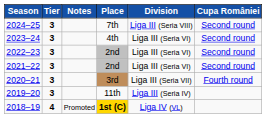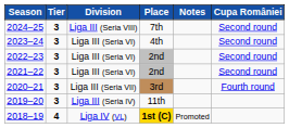 <table class="wikitable" style="text-align:center; font-size:90%">
 <tr>
 <th style="background:#1450a6;color:#ffffff;border:1px solid #100d08;">Season</th>
 <th style="background:#1450a6;color:#ffffff;border:1px solid #100d08;">Tier</th>
+<th style="background:#1450a6;color:#ffffff;border:1px solid #100d08;">Division</th>
+<th style="background:#1450a6;color:#ffffff;border:1px solid #100d08;">Place</th>
 <th style="background:#1450a6;color:#ffffff;border:1px solid #100d08;">Notes</th>
-<th style="background:#1450a6;color:#ffffff;border:1px solid #100d08;">Place</th>
-<th style="background:#1450a6;color:#ffffff;border:1px solid #100d08;">Division</th>
 <th style="background:#1450a6;color:#ffffff;border:1px solid #100d08;">Cupa României</th>
 </tr>
 <tr>
 <td><a href='#'>2024–25</a></td>
 <td><strong>3</strong></td>
+<td><a href='#'>Liga III</a> <small>(Seria VIII)</small></td>
+<td>7th</td>
 <td></td>
-<td>7th</td>
-<td><a href='#'>Liga III</a> <small>(Seria VIII)</small></td>
 <td><a href='#'>Second round</a></td>
 </tr>
 <tr>
 <td><a href='#'>2023–24</a></td>
 <td><strong>3</strong></td>
+<td>Liga III <small>(Seria VI)</small></td>
+<td>4th</td>
 <td></td>
-<td>4th</td>
-<td>Liga III <small>(Seria VI)</small></td>
 <td><a href='#'>Second round</a></td>
 </tr>
 <tr>
 <td><a href='#'>2022–23</a></td>
 <td><strong>3</strong></td>
+<td>Liga III <small>(Seria VI)</small></td>
+<td align=center bgcolor=silver>2nd</td>
 <td></td>
-<td align=center bgcolor=silver>2nd</td>
-<td>Liga III <small>(Seria VI)</small></td>
 <td><a href='#'>Second round</a></td>
 </tr>
 <tr>
 <td><a href='#'>2021–22</a></td>
 <td><strong>3</strong></td>
+<td>Liga III <small>(Seria VI)</small></td>
+<td align=center bgcolor=silver>2nd</td>
 <td></td>
-<td align=center bgcolor=silver>2nd</td>
-<td>Liga III <small>(Seria VI)</small></td>
 <td><a href='#'>Second round</a></td>
 </tr>
 <tr>
 <td><a href='#'>2020–21</a></td>
 <td><strong>3</strong></td>
+<td>Liga III <small>(Seria VII)</small></td>
+<td align=center bgcolor=#BF8D5B>3rd</td>
 <td></td>
-<td align=center bgcolor=#BF8D5B>3rd</td>
-<td>Liga III <small>(Seria VII)</small></td>
 <td><a href='#'>Fourth round</a></td>
 </tr>
 <tr>
 <td><a href='#'>2019–20</a></td>
 <td><strong>3</strong></td>
+<td><a href='#'>Liga III</a> <small>(Seria IV)</small></td>
+<td>11th</td>
 <td></td>
-<td>11th</td>
-<td><a href='#'>Liga III</a> <small>(Seria IV)</small></td>
 <td></td>
 </tr>
 <tr>
 <td><a href='#'>2018–19</a></td>
 <td><strong>4</strong></td>
+<td><a href='#'>Liga IV</a> <small>(<a href='#'>VL</a>)</small></td>
+<td align=center bgcolor=gold><strong>1st</strong> <strong>(C)</strong></td>
 <td><small>Promoted</small></td>
-<td align=center bgcolor=gold><strong>1st</strong> <strong>(C)</strong></td>
-<td><a href='#'>Liga IV</a> <small>(<a href='#'>VL</a>)</small></td>
 <td></td>
 </tr>
 </table>
